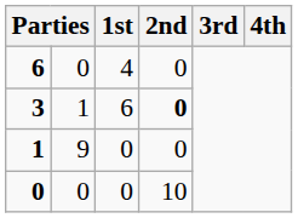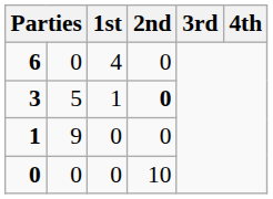 <table class="wikitable" style="text-align:right;">
 <tr>
 <th colspan=2 style="text-align:left;">Parties</th>
 <th>1st</th>
 <th>2nd</th>
 <th>3rd</th>
 <th>4th</th>
 </tr>
 <tr>
 <td><strong>6</strong></td>
 <td>0</td>
 <td>4</td>
 <td>0</td>
 </tr>
 <tr>
 <td><strong>3</strong></td>
+<td>5</td>
 <td>1</td>
-<td>6</td>
 <td><strong>0</strong></td>
 </tr>
 <tr>
 <td><strong>1</strong></td>
 <td>9</td>
 <td>0</td>
 <td>0</td>
 </tr>
 <tr>
 <td><strong>0</strong></td>
 <td>0</td>
 <td>0</td>
 <td>10</td>
 </tr>
 </table>
